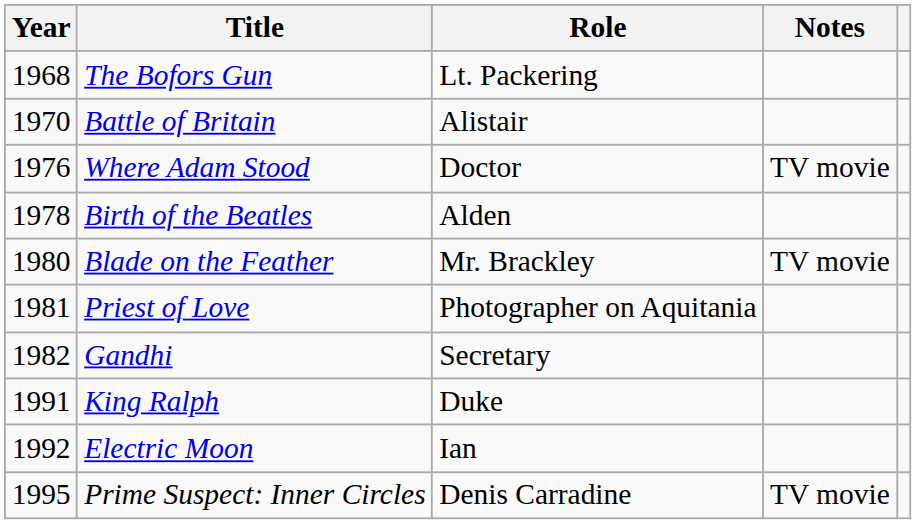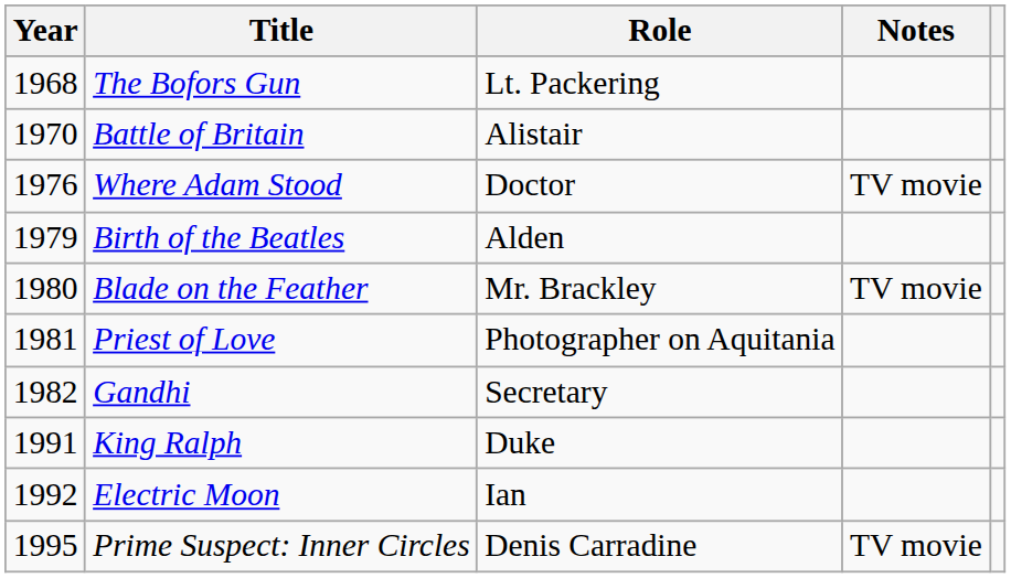 <table class="wikitable plainrowheaders sortable">
 <tr>
 <th>Year</th>
 <th>Title</th>
 <th>Role</th>
 <th>Notes</th>
 <th scope="col" class="unsortable"></th>
 </tr>
 <tr>
 <td>1968</td>
 <td><em><a href='#'>The Bofors Gun</a></em></td>
 <td>Lt. Packering</td>
 <td></td>
 <td></td>
 </tr>
 <tr>
 <td>1970</td>
 <td><em><a href='#'>Battle of Britain</a></em></td>
 <td>Alistair</td>
 <td></td>
 <td></td>
 </tr>
 <tr>
 <td>1976</td>
 <td><em><a href='#'>Where Adam Stood</a></em></td>
 <td>Doctor</td>
 <td>TV movie</td>
 <td></td>
 </tr>
 <tr>
-<td>1978</td>
+<td>1979</td>
 <td><em><a href='#'>Birth of the Beatles</a></em></td>
 <td>Alden</td>
 <td></td>
 <td></td>
 </tr>
 <tr>
 <td>1980</td>
 <td><em><a href='#'>Blade on the Feather</a></em></td>
 <td>Mr. Brackley</td>
 <td>TV movie</td>
 <td></td>
 </tr>
 <tr>
 <td>1981</td>
 <td><em><a href='#'>Priest of Love</a></em></td>
 <td>Photographer on Aquitania</td>
 <td></td>
 <td></td>
 </tr>
 <tr>
 <td>1982</td>
 <td><em><a href='#'>Gandhi</a></em></td>
 <td>Secretary</td>
 <td></td>
 <td></td>
 </tr>
 <tr>
 <td>1991</td>
 <td><em><a href='#'>King Ralph</a></em></td>
 <td>Duke</td>
 <td></td>
 <td></td>
 </tr>
 <tr>
 <td>1992</td>
 <td><em><a href='#'>Electric Moon</a></em></td>
 <td>Ian</td>
 <td></td>
 <td></td>
 </tr>
 <tr>
 <td>1995</td>
 <td><em>Prime Suspect: Inner Circles</em></td>
 <td>Denis Carradine</td>
 <td>TV movie</td>
 <td></td>
 </tr>
 </table>
